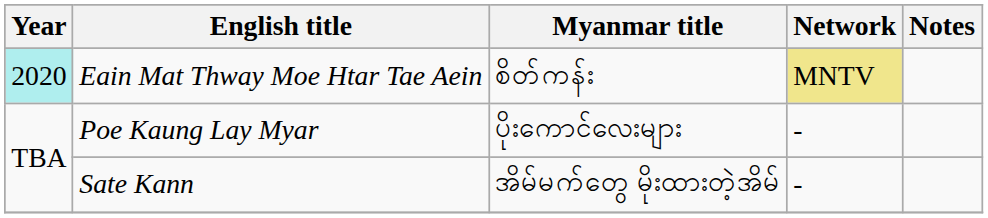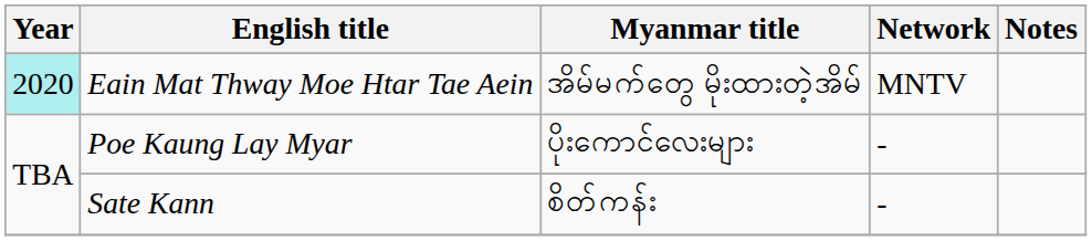 <table class="wikitable">
 <tr>
 <th width=10>Year</th>
 <th>English title</th>
 <th>Myanmar title</th>
 <th>Network</th>
 <th>Notes</th>
 </tr>
 <tr>
 <td style="background: paleturquoise;">2020</td>
 <td><em>Eain Mat Thway Moe Htar Tae Aein</em></td>
-<td>စိတ်ကန်း</td>
-<td style="background: khaki;">MNTV</td>
+<td>အိမ်မက်တွေ မိုးထားတဲ့အိမ်</td>
+<td>MNTV</td>
 <td></td>
 </tr>
 <tr>
 <td rowspan=2>TBA</td>
 <td><em>Poe Kaung Lay Myar</em></td>
 <td>ပိုးကောင်လေးများ</td>
 <td>-</td>
 <td></td>
 </tr>
 <tr>
 <td><em>Sate Kann</em></td>
-<td>အိမ်မက်တွေ မိုးထားတဲ့အိမ်</td>
+<td>စိတ်ကန်း</td>
 <td>-</td>
 <td></td>
 </tr>
 <tr>
 </tr>
 </table>
